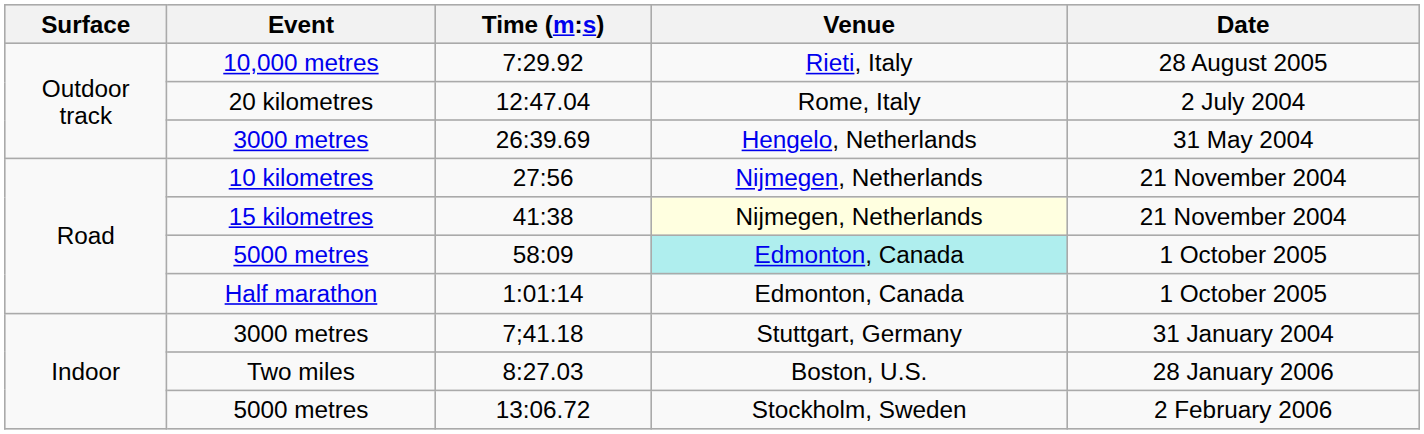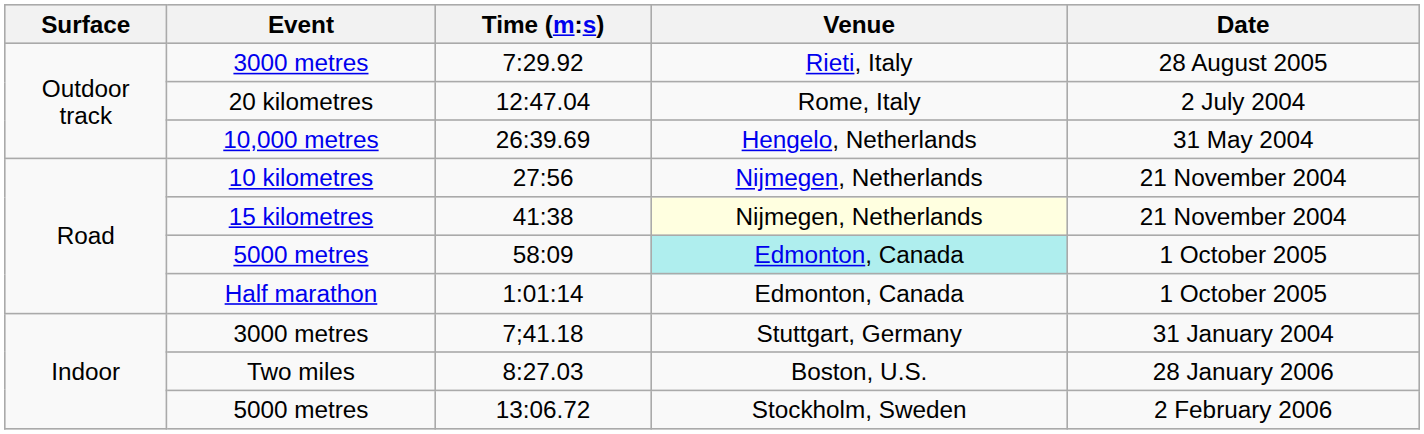 <table class="wikitable" style=" text-align:center; font-size:95%;" width="70%">
 <tr>
 <th>Surface</th>
 <th>Event</th>
 <th>Time (<a href='#'>m</a>:<a href='#'>s</a>)</th>
 <th>Venue</th>
 <th>Date</th>
 </tr>
 <tr>
 <td rowspan=3>Outdoor<br>track</td>
-<td><a href='#'>10,000 metres</a></td>
+<td><a href='#'>3000 metres</a></td>
 <td>7:29.92</td>
 <td><a href='#'>Rieti</a>, Italy</td>
 <td>28 August 2005</td>
 </tr>
 <tr>
 <td>20 kilometres</td>
 <td>12:47.04</td>
 <td>Rome, Italy</td>
 <td>2 July 2004</td>
 </tr>
 <tr>
-<td><a href='#'>3000 metres</a></td>
+<td><a href='#'>10,000 metres</a></td>
 <td>26:39.69</td>
 <td><a href='#'>Hengelo</a>, Netherlands</td>
 <td>31 May 2004</td>
 </tr>
 <tr>
 <td rowspan=4>Road</td>
 <td><a href='#'>10 kilometres</a></td>
 <td>27:56</td>
 <td><a href='#'>Nijmegen</a>, Netherlands</td>
 <td>21 November 2004</td>
 </tr>
 <tr>
 <td><a href='#'>15 kilometres</a></td>
 <td>41:38</td>
 <td style="background: lightyellow;">Nijmegen, Netherlands</td>
 <td>21 November 2004</td>
 </tr>
 <tr>
 <td><a href='#'>5000 metres</a></td>
 <td>58:09</td>
 <td style="background: paleturquoise;"><a href='#'>Edmonton</a>, Canada</td>
 <td>1 October 2005</td>
 </tr>
 <tr>
 <td><a href='#'>Half marathon</a></td>
 <td>1:01:14</td>
 <td>Edmonton, Canada</td>
 <td>1 October 2005</td>
 </tr>
 <tr>
 <td rowspan=3>Indoor</td>
 <td>3000 metres</td>
 <td>7;41.18</td>
 <td>Stuttgart, Germany</td>
 <td>31 January 2004</td>
 </tr>
 <tr>
 <td>Two miles</td>
 <td>8:27.03</td>
 <td>Boston, U.S.</td>
 <td>28 January 2006</td>
 </tr>
 <tr>
 <td>5000 metres</td>
 <td>13:06.72</td>
 <td>Stockholm, Sweden</td>
 <td>2 February 2006</td>
 </tr>
 </table>
